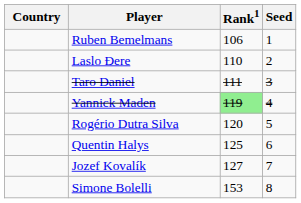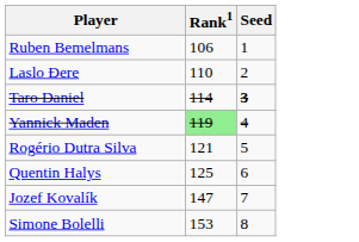 <table class="sortable wikitable">
 <tr>
-<th width="70">Country</th>
 <th width="175">Player</th>
 <th>Rank<sup>1</sup></th>
 <th>Seed</th>
 </tr>
 <tr>
-<td></td>
 <td><a href='#'>Ruben Bemelmans</a></td>
 <td>106</td>
 <td>1</td>
 </tr>
 <tr>
-<td></td>
 <td><a href='#'>Laslo Đere</a></td>
 <td>110</td>
 <td>2</td>
 </tr>
 <tr>
-<td><s></s></td>
 <td><s><a href='#'>Taro Daniel</a></s></td>
-<td><s>111</s></td>
-<td><s>3</s></td>
+<td><s>114</s></td>
+<td><strong><s>3</s></strong></td>
 </tr>
 <tr>
-<td><s></s></td>
 <td><s><a href='#'>Yannick Maden</a></s></td>
 <td style="background: lightgreen;"><s>119</s></td>
 <td><s>4</s></td>
 </tr>
 <tr>
-<td></td>
 <td><a href='#'>Rogério Dutra Silva</a></td>
-<td>120</td>
+<td>121</td>
 <td>5</td>
 </tr>
 <tr>
-<td></td>
 <td><a href='#'>Quentin Halys</a></td>
 <td>125</td>
 <td>6</td>
 </tr>
 <tr>
-<td></td>
 <td><a href='#'>Jozef Kovalík</a></td>
-<td>127</td>
+<td>147</td>
 <td>7</td>
 </tr>
 <tr>
-<td></td>
 <td><a href='#'>Simone Bolelli</a></td>
 <td>153</td>
 <td>8</td>
 </tr>
 </table>
